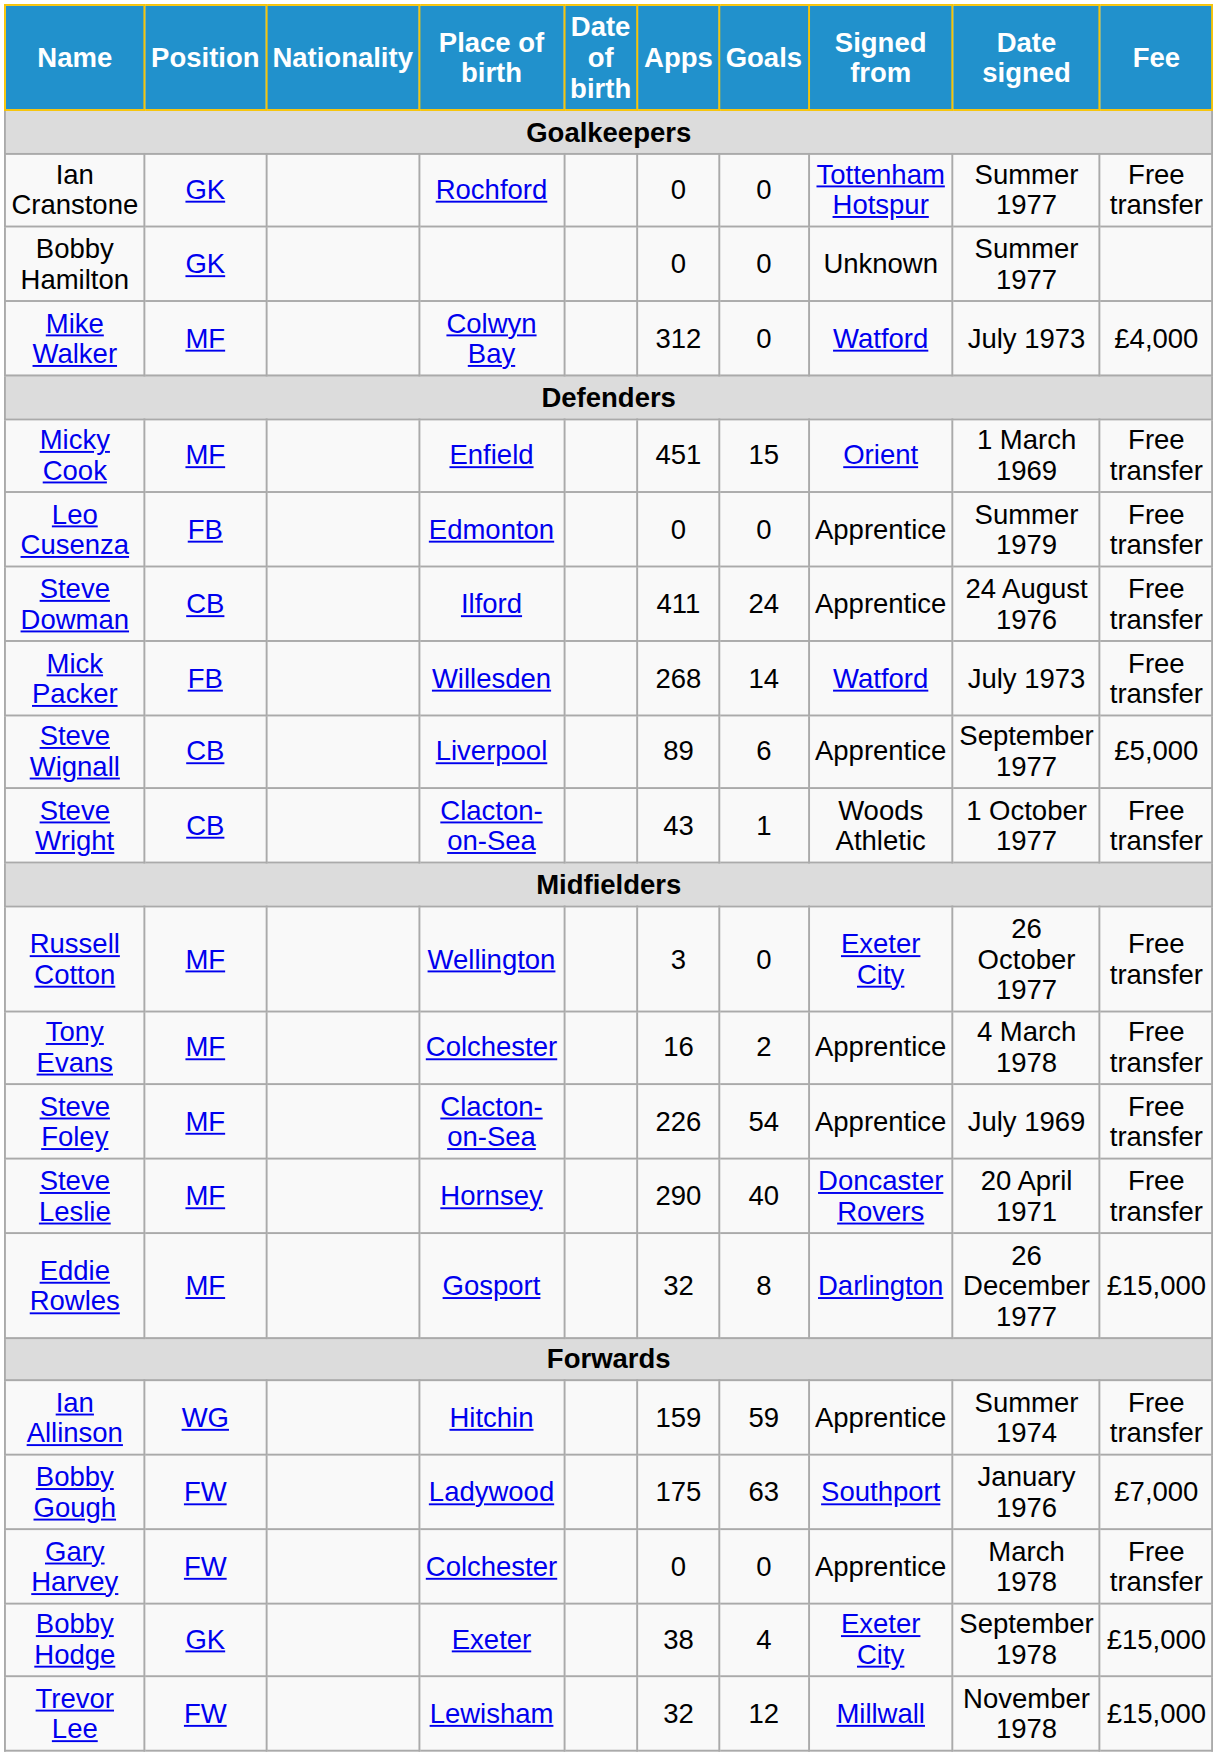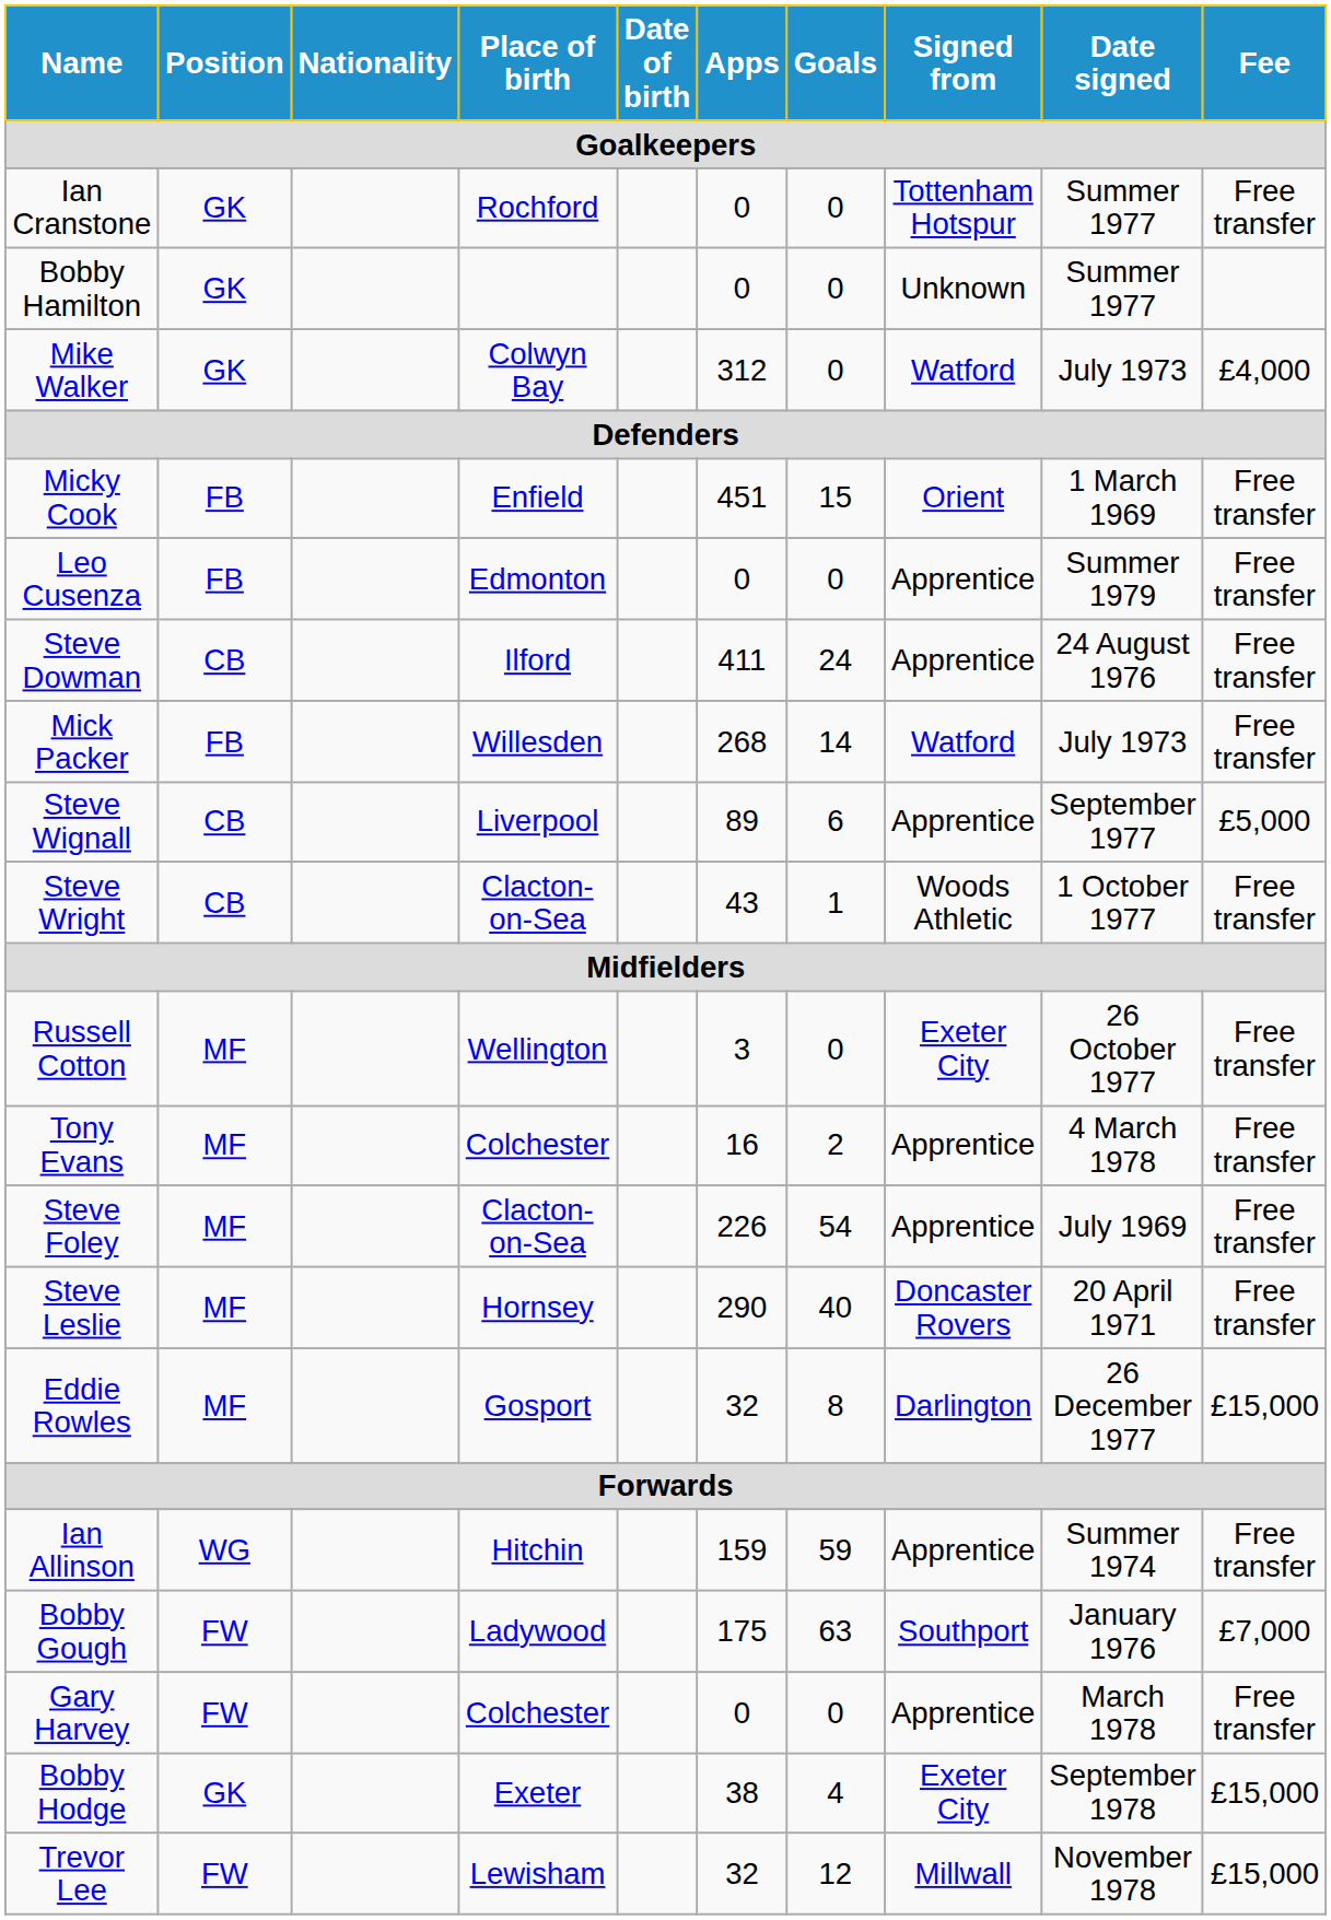 <table class="wikitable" style="text-align:center; font-size:90%; width:100%;">
 <tr>
 <th style="background:#2191CC; color:white; border:1px solid #F7C408; text-align:center;">Name</th>
 <th style="background:#2191CC; color:white; border:1px solid #F7C408; text-align:center;">Position</th>
 <th style="background:#2191CC; color:white; border:1px solid #F7C408; text-align:center;">Nationality</th>
 <th style="background:#2191CC; color:white; border:1px solid #F7C408; text-align:center;">Place of birth</th>
 <th style="background:#2191CC; color:white; border:1px solid #F7C408; text-align:center;">Date of birth</th>
 <th style="background:#2191CC; color:white; border:1px solid #F7C408; text-align:center;">Apps</th>
 <th style="background:#2191CC; color:white; border:1px solid #F7C408; text-align:center;">Goals</th>
 <th style="background:#2191CC; color:white; border:1px solid #F7C408; text-align:center;">Signed from</th>
 <th style="background:#2191CC; color:white; border:1px solid #F7C408; text-align:center;">Date signed</th>
 <th style="background:#2191CC; color:white; border:1px solid #F7C408; text-align:center;">Fee</th>
 </tr>
 <tr>
 <th colspan="12" style="background:#dcdcdc; text-align:center;">Goalkeepers</th>
 </tr>
 <tr>
 <td>Ian Cranstone</td>
 <td><a href='#'>GK</a></td>
 <td></td>
 <td><a href='#'>Rochford</a></td>
 <td></td>
 <td>0</td>
 <td>0</td>
 <td> <a href='#'>Tottenham Hotspur</a></td>
 <td>Summer 1977</td>
 <td>Free transfer</td>
 </tr>
 <tr>
 <td>Bobby Hamilton</td>
 <td><a href='#'>GK</a></td>
 <td></td>
 <td></td>
 <td></td>
 <td>0</td>
 <td>0</td>
 <td>Unknown</td>
 <td>Summer 1977</td>
 <td></td>
 </tr>
 <tr>
 <td><a href='#'>Mike Walker</a></td>
-<td><a href='#'>MF</a></td>
+<td><a href='#'>GK</a></td>
 <td></td>
 <td><a href='#'>Colwyn Bay</a></td>
 <td></td>
 <td>312</td>
 <td>0</td>
 <td> <a href='#'>Watford</a></td>
 <td>July 1973</td>
 <td>£4,000</td>
 </tr>
 <tr>
 <th colspan="12" style="background:#dcdcdc; text-align:center;">Defenders</th>
 </tr>
 <tr>
 <td><a href='#'>Micky Cook</a></td>
-<td><a href='#'>MF</a></td>
+<td><a href='#'>FB</a></td>
 <td></td>
 <td><a href='#'>Enfield</a></td>
 <td></td>
 <td>451</td>
 <td>15</td>
 <td> <a href='#'>Orient</a></td>
 <td>1 March 1969</td>
 <td>Free transfer</td>
 </tr>
 <tr>
 <td><a href='#'>Leo Cusenza</a></td>
 <td><a href='#'>FB</a></td>
 <td></td>
 <td><a href='#'>Edmonton</a></td>
 <td></td>
 <td>0</td>
 <td>0</td>
 <td>Apprentice</td>
 <td>Summer 1979</td>
 <td>Free transfer</td>
 </tr>
 <tr>
 <td><a href='#'>Steve Dowman</a></td>
 <td><a href='#'>CB</a></td>
 <td></td>
 <td><a href='#'>Ilford</a></td>
 <td></td>
 <td>411</td>
 <td>24</td>
 <td>Apprentice</td>
 <td>24 August 1976</td>
 <td>Free transfer</td>
 </tr>
 <tr>
 <td><a href='#'>Mick Packer</a></td>
 <td><a href='#'>FB</a></td>
 <td></td>
 <td><a href='#'>Willesden</a></td>
 <td></td>
 <td>268</td>
 <td>14</td>
 <td> <a href='#'>Watford</a></td>
 <td>July 1973</td>
 <td>Free transfer</td>
 </tr>
 <tr>
 <td><a href='#'>Steve Wignall</a></td>
 <td><a href='#'>CB</a></td>
 <td></td>
 <td><a href='#'>Liverpool</a></td>
 <td></td>
 <td>89</td>
 <td>6</td>
 <td>Apprentice</td>
 <td>September 1977</td>
 <td>£5,000</td>
 </tr>
 <tr>
 <td><a href='#'>Steve Wright</a></td>
 <td><a href='#'>CB</a></td>
 <td></td>
 <td><a href='#'>Clacton-on-Sea</a></td>
 <td></td>
 <td>43</td>
 <td>1</td>
 <td> Woods Athletic</td>
 <td>1 October 1977</td>
 <td>Free transfer</td>
 </tr>
 <tr>
 <th colspan="12" style="background:#dcdcdc; text-align:center;">Midfielders</th>
 </tr>
 <tr>
 <td><a href='#'>Russell Cotton</a></td>
 <td><a href='#'>MF</a></td>
 <td></td>
 <td><a href='#'>Wellington</a></td>
 <td></td>
 <td>3</td>
 <td>0</td>
 <td> <a href='#'>Exeter City</a></td>
 <td>26 October 1977</td>
 <td>Free transfer</td>
 </tr>
 <tr>
 <td><a href='#'>Tony Evans</a></td>
 <td><a href='#'>MF</a></td>
 <td></td>
 <td><a href='#'>Colchester</a></td>
 <td></td>
 <td>16</td>
 <td>2</td>
 <td>Apprentice</td>
 <td>4 March 1978</td>
 <td>Free transfer</td>
 </tr>
 <tr>
 <td><a href='#'>Steve Foley</a></td>
 <td><a href='#'>MF</a></td>
 <td></td>
 <td><a href='#'>Clacton-on-Sea</a></td>
 <td></td>
 <td>226</td>
 <td>54</td>
 <td>Apprentice</td>
 <td>July 1969</td>
 <td>Free transfer</td>
 </tr>
 <tr>
 <td><a href='#'>Steve Leslie</a></td>
 <td><a href='#'>MF</a></td>
 <td></td>
 <td><a href='#'>Hornsey</a></td>
 <td></td>
 <td>290</td>
 <td>40</td>
 <td> <a href='#'>Doncaster Rovers</a></td>
 <td>20 April 1971</td>
 <td>Free transfer</td>
 </tr>
 <tr>
 <td><a href='#'>Eddie Rowles</a></td>
 <td><a href='#'>MF</a></td>
 <td></td>
 <td><a href='#'>Gosport</a></td>
 <td></td>
 <td>32</td>
 <td>8</td>
 <td> <a href='#'>Darlington</a></td>
 <td>26 December 1977</td>
 <td>£15,000</td>
 </tr>
 <tr>
 <th colspan="12" style="background:#dcdcdc; text-align:center;">Forwards</th>
 </tr>
 <tr>
 <td><a href='#'>Ian Allinson</a></td>
 <td><a href='#'>WG</a></td>
 <td></td>
 <td><a href='#'>Hitchin</a></td>
 <td></td>
 <td>159</td>
 <td>59</td>
 <td>Apprentice</td>
 <td>Summer 1974</td>
 <td>Free transfer</td>
 </tr>
 <tr>
 <td><a href='#'>Bobby Gough</a></td>
 <td><a href='#'>FW</a></td>
 <td></td>
 <td><a href='#'>Ladywood</a></td>
 <td></td>
 <td>175</td>
 <td>63</td>
 <td> <a href='#'>Southport</a></td>
 <td>January 1976</td>
 <td>£7,000</td>
 </tr>
 <tr>
 <td><a href='#'>Gary Harvey</a></td>
 <td><a href='#'>FW</a></td>
 <td></td>
 <td><a href='#'>Colchester</a></td>
 <td></td>
 <td>0</td>
 <td>0</td>
 <td>Apprentice</td>
 <td>March 1978</td>
 <td>Free transfer</td>
 </tr>
 <tr>
 <td><a href='#'>Bobby Hodge</a></td>
 <td><a href='#'>GK</a></td>
 <td></td>
 <td><a href='#'>Exeter</a></td>
 <td></td>
 <td>38</td>
 <td>4</td>
 <td> <a href='#'>Exeter City</a></td>
 <td>September 1978</td>
 <td>£15,000</td>
 </tr>
 <tr>
 <td><a href='#'>Trevor Lee</a></td>
 <td><a href='#'>FW</a></td>
 <td></td>
 <td><a href='#'>Lewisham</a></td>
 <td></td>
 <td>32</td>
 <td>12</td>
 <td> <a href='#'>Millwall</a></td>
 <td>November 1978</td>
 <td>£15,000</td>
 </tr>
 </table>
